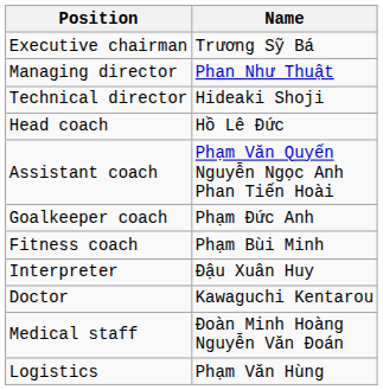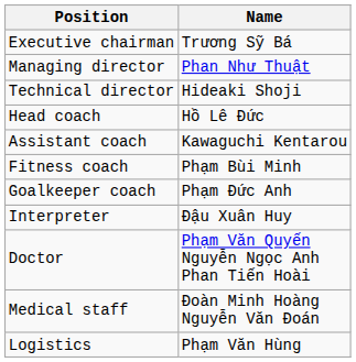 <table class="wikitable">
 <tr>
 <th>Position</th>
 <th>Name</th>
 </tr>
 <tr>
 <td>Executive chairman</td>
 <td> Trương Sỹ Bá</td>
 </tr>
 <tr>
 <td>Managing director</td>
 <td> <a href='#'>Phan Như Thuật</a></td>
 </tr>
 <tr>
 <td>Technical director</td>
 <td> Hideaki Shoji</td>
 </tr>
 <tr>
 <td>Head coach</td>
 <td> Hồ Lê Đức</td>
 </tr>
 <tr>
 <td>Assistant coach</td>
-<td> <a href='#'>Phạm Văn Quyến</a><br> Nguyễn Ngọc Anh<br> Phan Tiến Hoài</td>
+<td> Kawaguchi Kentarou</td>
+</tr>
+<tr>
+<td>Fitness coach</td>
+<td> Phạm Bùi Minh</td>
 </tr>
 <tr>
 <td>Goalkeeper coach</td>
 <td> Phạm Đức Anh</td>
-</tr>
-<tr>
-<td>Fitness coach</td>
-<td> Phạm Bùi Minh</td>
 </tr>
 <tr>
 <td>Interpreter</td>
 <td> Đậu Xuân Huy</td>
 </tr>
 <tr>
 <td>Doctor</td>
-<td> Kawaguchi Kentarou</td>
+<td> <a href='#'>Phạm Văn Quyến</a><br> Nguyễn Ngọc Anh<br> Phan Tiến Hoài</td>
 </tr>
 <tr>
 <td>Medical staff</td>
 <td> Đoàn Minh Hoàng<br> Nguyễn Văn Đoán</td>
 </tr>
 <tr>
 <td>Logistics</td>
 <td> Phạm Văn Hùng</td>
 </tr>
 </table>
